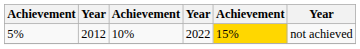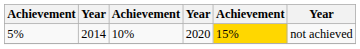 <table class=wikitable>
 <tr>
 <th>Achievement</th>
 <th>Year</th>
 <th>Achievement</th>
 <th>Year</th>
 <th>Achievement</th>
 <th>Year</th>
 </tr>
 <tr>
 <td>5%</td>
-<td>2012</td>
+<td>2014</td>
 <td>10%</td>
-<td>2022</td>
+<td>2020</td>
 <td style="background: gold;">15%</td>
 <td>not achieved</td>
 </tr>
 <tr>
 </tr>
 </table>
